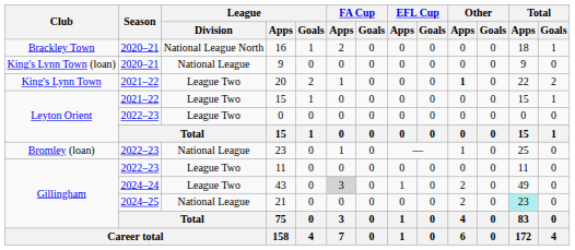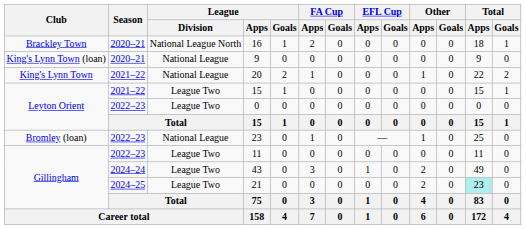 <table class="wikitable" style="text-align:center;">
 <tr>
 <th rowspan="2">Club</th>
 <th rowspan="2">Season</th>
 <th colspan="3">League</th>
 <th colspan="2"><a href='#'>FA Cup</a></th>
 <th colspan="2"><a href='#'>EFL Cup</a></th>
 <th colspan="2">Other</th>
 <th colspan="2">Total</th>
 </tr>
 <tr>
 <th>Division</th>
 <th>Apps</th>
 <th>Goals</th>
 <th>Apps</th>
 <th>Goals</th>
 <th>Apps</th>
 <th>Goals</th>
 <th>Apps</th>
 <th>Goals</th>
 <th>Apps</th>
 <th>Goals</th>
 </tr>
 <tr>
 <td><a href='#'>Brackley Town</a></td>
 <td><a href='#'>2020–21</a></td>
 <td>National League North</td>
 <td>16</td>
 <td>1</td>
 <td>2</td>
 <td>0</td>
 <td>0</td>
 <td>0</td>
 <td>0</td>
 <td>0</td>
 <td>18</td>
 <td>1</td>
 </tr>
 <tr>
 <td><a href='#'>King's Lynn Town</a> (loan)</td>
 <td><a href='#'>2020–21</a></td>
 <td>National League</td>
 <td>9</td>
 <td>0</td>
 <td>0</td>
 <td>0</td>
 <td>0</td>
 <td>0</td>
 <td>0</td>
 <td>0</td>
 <td>9</td>
 <td>0</td>
 </tr>
 <tr>
 <td><a href='#'>King's Lynn Town</a></td>
 <td><a href='#'>2021–22</a></td>
-<td>League Two</td>
+<td>National League</td>
 <td>20</td>
 <td>2</td>
 <td>1</td>
 <td>0</td>
 <td>0</td>
 <td>0</td>
-<td><strong>1</strong></td>
+<td>1</td>
 <td>0</td>
 <td>22</td>
 <td>2</td>
 </tr>
 <tr>
 <td rowspan="3"><a href='#'>Leyton Orient</a></td>
 <td><a href='#'>2021–22</a></td>
 <td>League Two</td>
 <td>15</td>
 <td>1</td>
 <td>0</td>
 <td>0</td>
 <td>0</td>
 <td>0</td>
 <td>0</td>
 <td>0</td>
 <td>15</td>
 <td>1</td>
 </tr>
 <tr>
 <td><a href='#'>2022–23</a></td>
 <td>League Two</td>
 <td>0</td>
 <td>0</td>
 <td>0</td>
 <td>0</td>
 <td>0</td>
 <td>0</td>
 <td>0</td>
 <td>0</td>
 <td>0</td>
 <td>0</td>
 </tr>
 <tr>
 <th colspan="2">Total</th>
 <th>15</th>
 <th>1</th>
 <th>0</th>
 <th>0</th>
 <th>0</th>
 <th>0</th>
 <th>0</th>
 <th>0</th>
 <th>15</th>
 <th>1</th>
 </tr>
 <tr>
 <td><a href='#'>Bromley</a> (loan)</td>
 <td><a href='#'>2022–23</a></td>
 <td>National League</td>
 <td>23</td>
 <td>0</td>
 <td>1</td>
 <td>0</td>
 <td colspan="2">—</td>
 <td>1</td>
 <td>0</td>
 <td>25</td>
 <td>0</td>
 </tr>
 <tr>
 <td rowspan="4"><a href='#'>Gillingham</a></td>
 <td><a href='#'>2022–23</a></td>
 <td>League Two</td>
 <td>11</td>
 <td>0</td>
 <td>0</td>
 <td>0</td>
 <td>0</td>
 <td>0</td>
 <td>0</td>
 <td>0</td>
 <td>11</td>
 <td>0</td>
 </tr>
 <tr>
 <td><a href='#'>2024–24</a></td>
 <td>League Two</td>
 <td>43</td>
 <td>0</td>
-<td style="background: lightgrey;">3</td>
+<td>3</td>
 <td>0</td>
 <td>1</td>
 <td>0</td>
 <td>2</td>
 <td>0</td>
 <td>49</td>
 <td>0</td>
 </tr>
 <tr>
 <td><a href='#'>2024–25</a></td>
-<td>National League</td>
+<td>League Two</td>
 <td>21</td>
 <td>0</td>
 <td>0</td>
 <td>0</td>
 <td>0</td>
 <td>0</td>
 <td>2</td>
 <td>0</td>
 <td style="background: paleturquoise;">23</td>
 <td>0</td>
 </tr>
 <tr>
 <th colspan="2">Total</th>
 <th>75</th>
 <th>0</th>
 <th>3</th>
 <th>0</th>
 <th>1</th>
 <th>0</th>
 <th>4</th>
 <th>0</th>
 <th>83</th>
 <th>0</th>
 </tr>
 <tr>
 <th colspan="3">Career total</th>
 <th>158</th>
 <th>4</th>
 <th>7</th>
 <th>0</th>
 <th>1</th>
 <th>0</th>
 <th>6</th>
 <th>0</th>
 <th>172</th>
 <th>4</th>
 </tr>
 </table>
